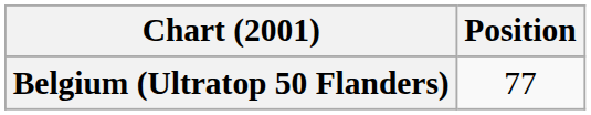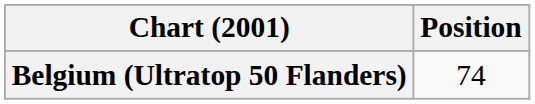 <table class="wikitable plainrowheaders" style="text-align:center">
 <tr>
 <th>Chart (2001)</th>
 <th>Position</th>
 </tr>
 <tr>
 <th scope="row">Belgium (Ultratop 50 Flanders)</th>
-<td>77</td>
+<td>74</td>
 </tr>
 </table>
